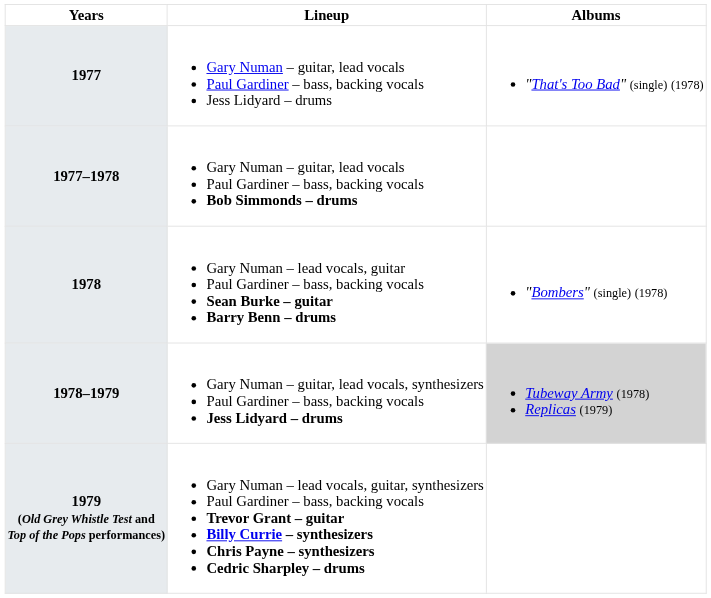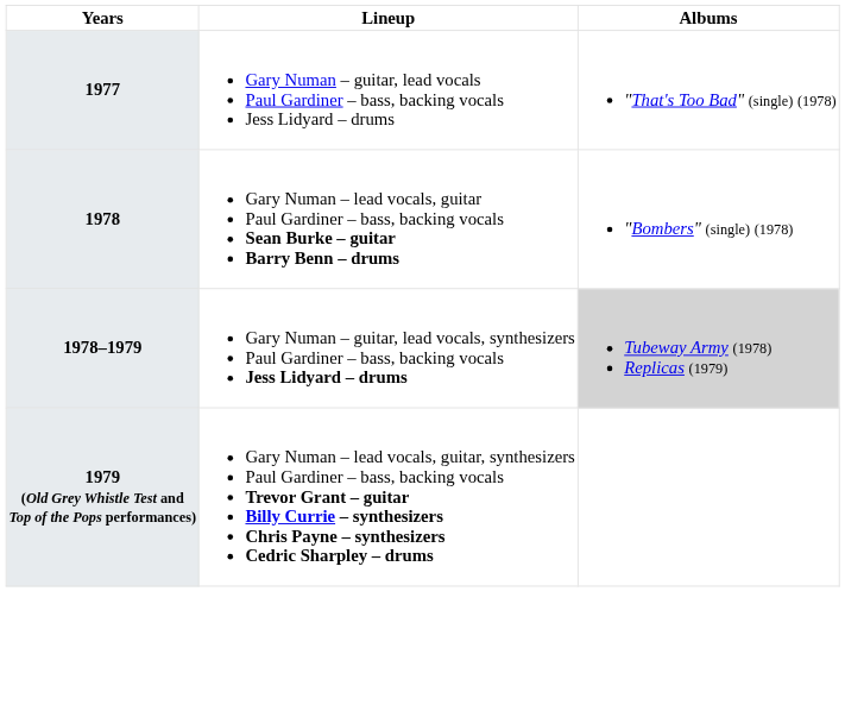 <table class="toccolours" border=1 cellpadding=2 cellspacing=2 style="float: lleft; margin: 0 0 1em 1em; border-collapse: collapse; border: 1px solid #E2E2E2;">
 <tr>
 <th>Years</th>
 <th>Lineup</th>
 <th>Albums</th>
 </tr>
 <tr>
 <th bgcolor="#E7EBEE">1977</th>
 <td><br><ul><li><a href='#'>Gary Numan</a> – guitar, lead vocals</li><li><a href='#'>Paul Gardiner</a> – bass, backing vocals</li><li>Jess Lidyard – drums</li></ul></td>
 <td><br><ul><li><em>"<a href='#'>That's Too Bad</a>"</em> <small>(single)</small> <small>(1978)</small></li></ul></td>
-</tr>
-<tr>
-<th bgcolor="#E7EBEE">1977–1978</th>
-<td><br><ul><li>Gary Numan – guitar, lead vocals</li><li>Paul Gardiner – bass, backing vocals</li><li><strong>Bob Simmonds – drums</strong></li></ul></td>
-<td></td>
 </tr>
 <tr>
 <th bgcolor="#E7EBEE">1978</th>
 <td><br><ul><li>Gary Numan – lead vocals, guitar</li><li>Paul Gardiner – bass, backing vocals</li><li><strong>Sean Burke – guitar</strong></li><li><strong>Barry Benn – drums</strong></li></ul></td>
 <td><br><ul><li><em>"<a href='#'>Bombers</a>"</em> <small>(single)</small> <small>(1978)</small></li></ul></td>
 </tr>
 <tr>
 <th bgcolor="#E7EBEE">1978–1979</th>
 <td><br><ul><li>Gary Numan – guitar, lead vocals, synthesizers</li><li>Paul Gardiner – bass, backing vocals</li><li><strong>Jess Lidyard – drums</strong></li></ul></td>
 <td style="background: lightgrey;"><br><ul><li><em><a href='#'>Tubeway Army</a></em> <small>(1978)</small></li><li><em><a href='#'>Replicas</a></em> <small>(1979)</small></li></ul></td>
 </tr>
 <tr>
 <th bgcolor="#E7EBEE">1979<br><small>(<em>Old Grey Whistle Test</em> and<br><em>Top of the Pops</em> performances)</small></th>
 <td><br><ul><li>Gary Numan – lead vocals, guitar, synthesizers</li><li>Paul Gardiner – bass, backing vocals</li><li><strong>Trevor Grant – guitar</strong></li><li><strong><a href='#'>Billy Currie</a> – synthesizers</strong></li><li><strong>Chris Payne – synthesizers</strong></li><li><strong>Cedric Sharpley – drums</strong></li></ul></td>
 <td></td>
 </tr>
 </table>
